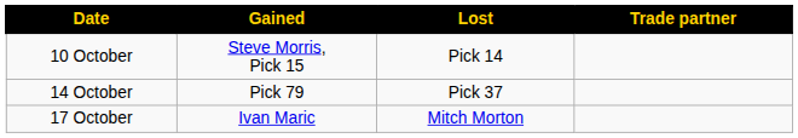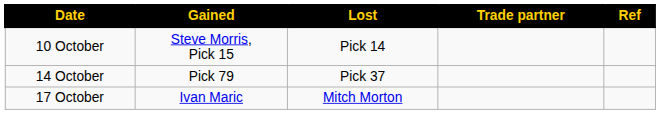 <table class="wikitable" style="text-align:center; font-size:100%; width:60%;">
 <tr>
 <th style="background:black; color:#FED102; border: solid black 2px;">Date</th>
 <th style="background:black; color:#FED102; border: solid black 2px;">Gained</th>
 <th style="background:black; color:#FED102; border: solid black 2px;">Lost</th>
 <th style="background:black; color:#FED102; border: solid black 2px;">Trade partner</th>
+<th style="background:black; color:#FED102; border: solid black 2px;">Ref</th>
 </tr>
 <tr>
 <td>10 October</td>
 <td><a href='#'>Steve Morris</a>,<br>Pick 15</td>
 <td>Pick 14</td>
+<td></td>
 <td></td>
 </tr>
 <tr>
 <td>14 October</td>
 <td>Pick 79</td>
 <td>Pick 37</td>
 <td></td>
+<td></td>
 </tr>
 <tr>
 <td>17 October</td>
 <td><a href='#'>Ivan Maric</a></td>
 <td><a href='#'>Mitch Morton</a></td>
 <td></td>
+<td></td>
 </tr>
 </table>
